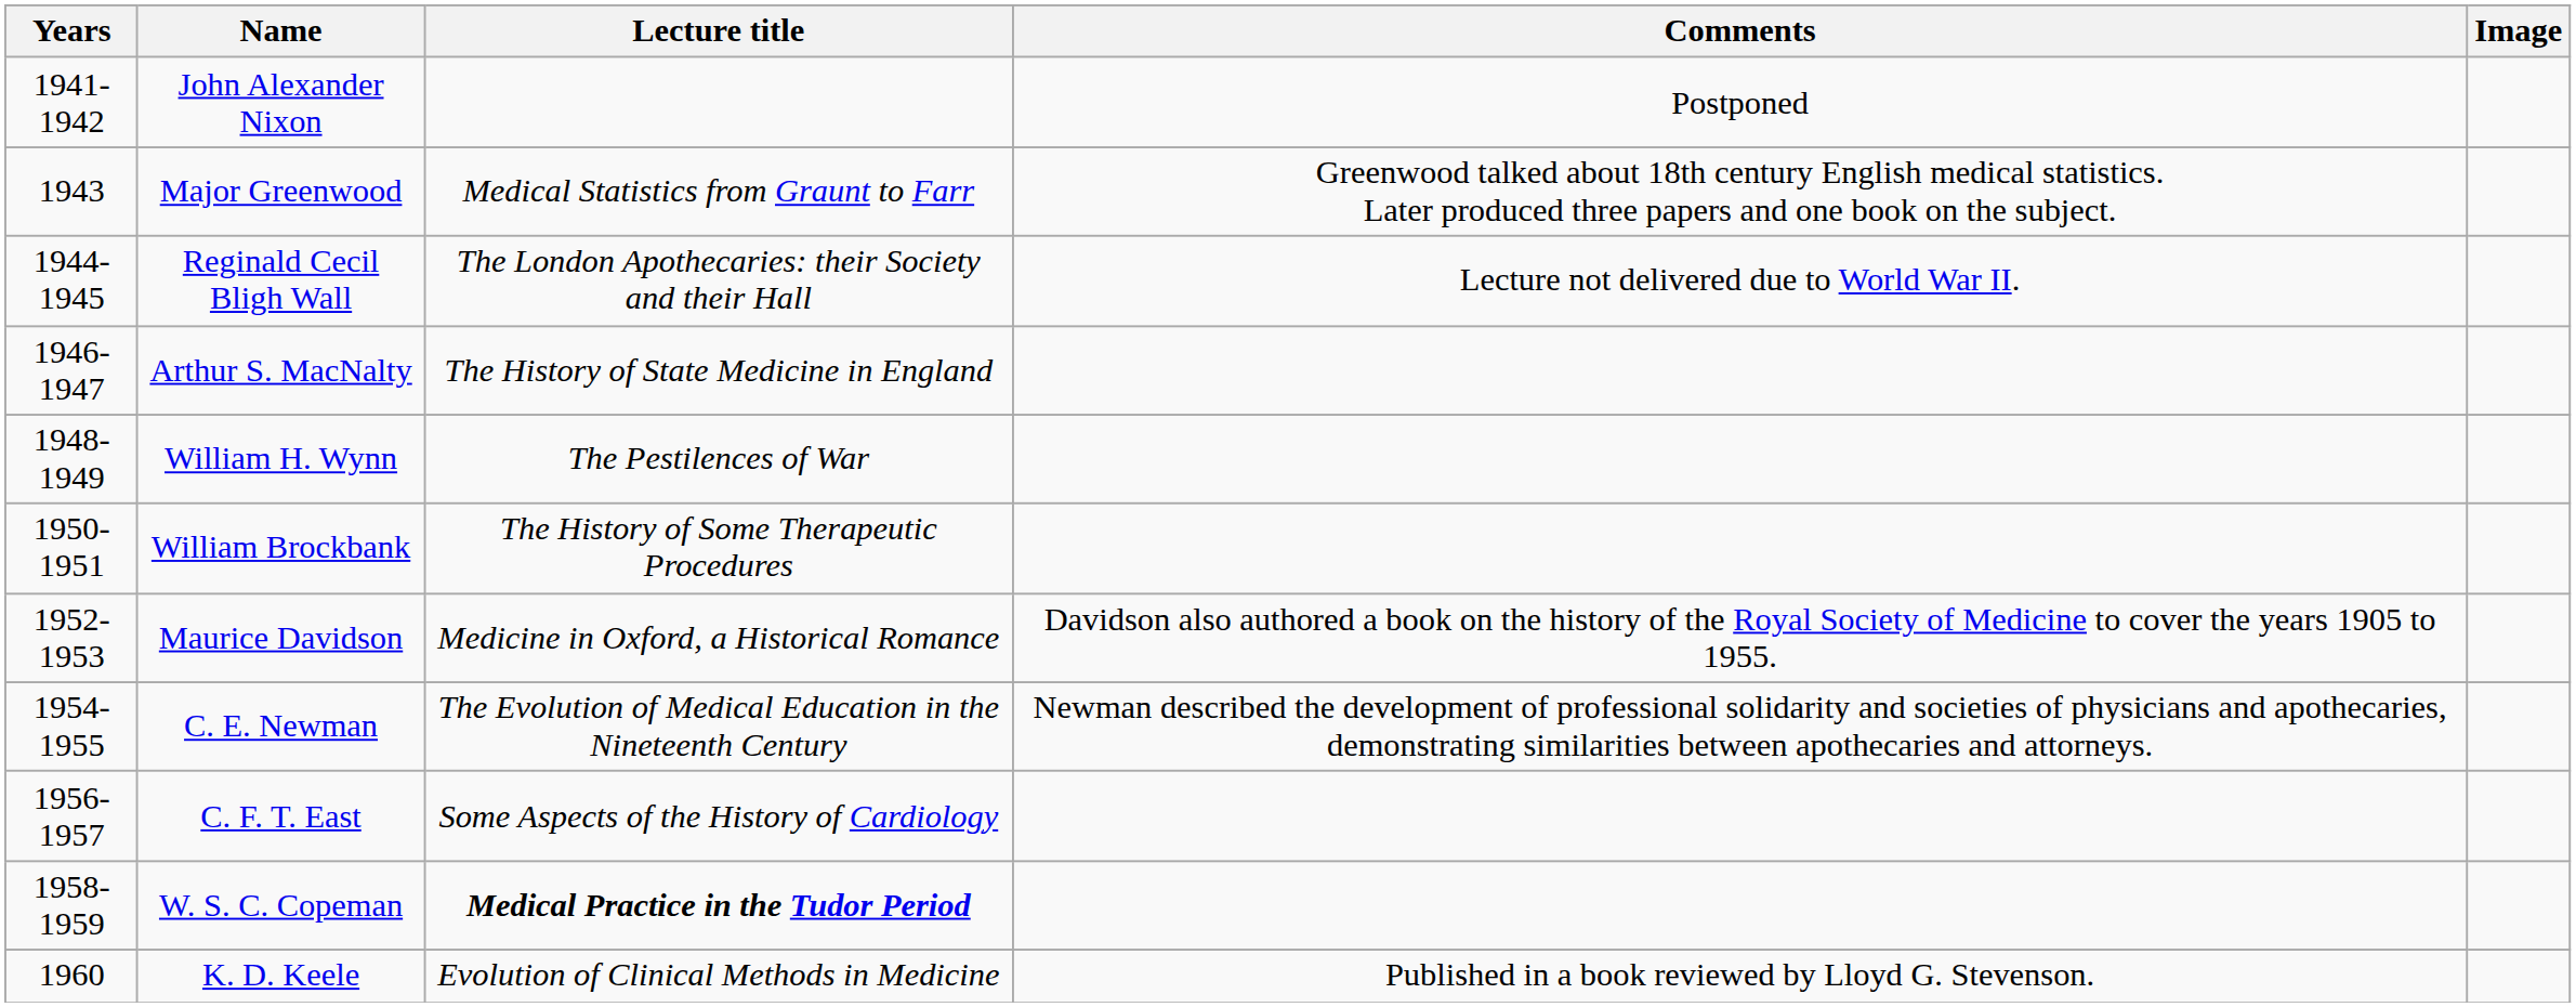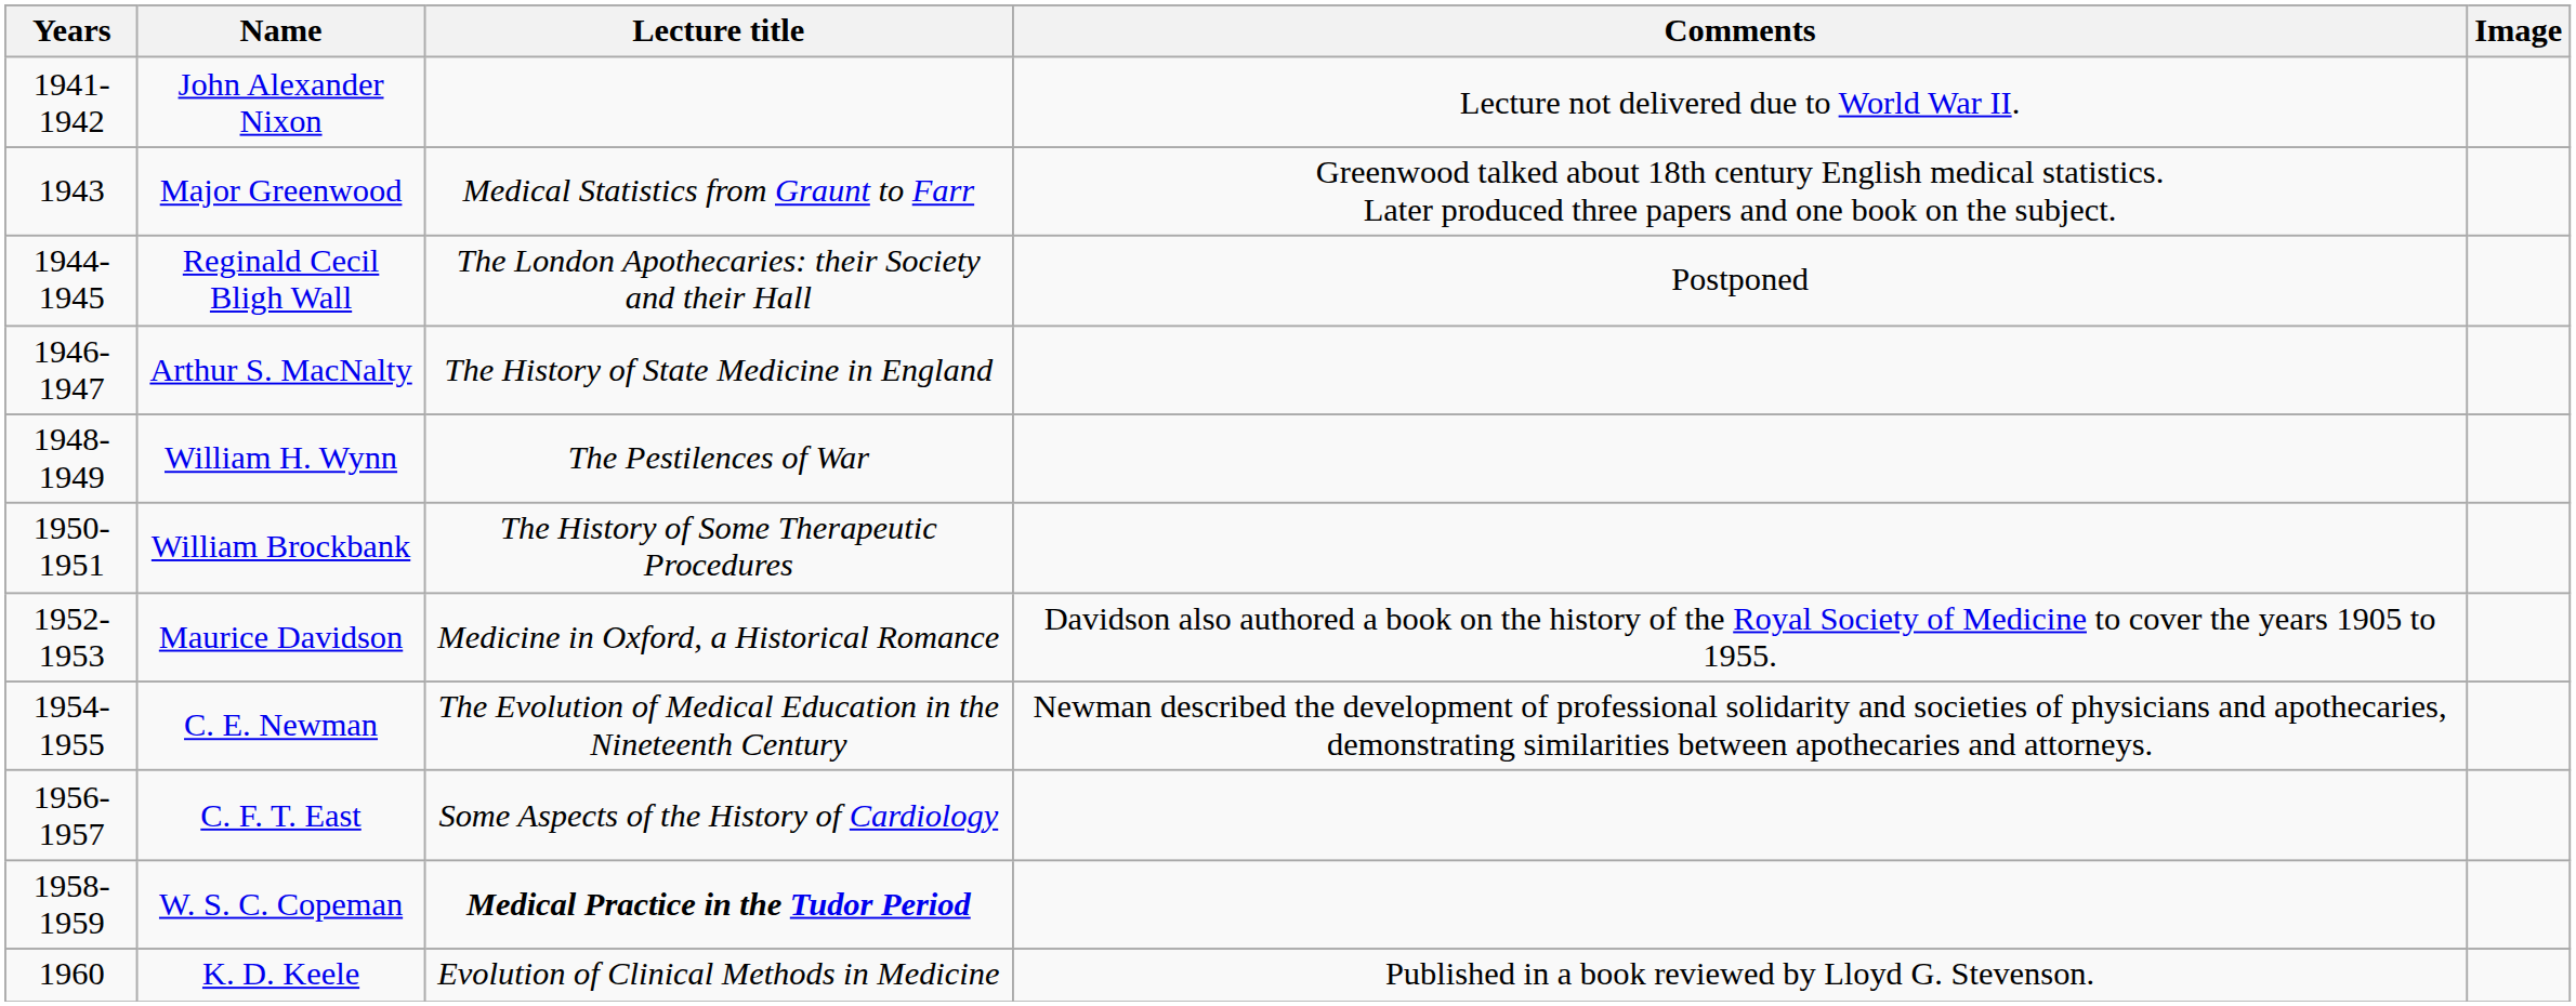 <table class="wikitable sortable sticky-header" style=text-align:center;>
 <tr>
 <th>Years</th>
 <th>Name</th>
 <th>Lecture title</th>
 <th>Comments</th>
 <th>Image</th>
 </tr>
 <tr>
 <td>1941-1942</td>
 <td><a href='#'>John Alexander Nixon</a></td>
 <td></td>
-<td>Postponed</td>
+<td>Lecture not delivered due to <a href='#'>World War II</a>.</td>
 <td></td>
 </tr>
 <tr>
 <td>1943</td>
 <td><a href='#'>Major Greenwood</a></td>
 <td><em>Medical Statistics from <a href='#'>Graunt</a> to <a href='#'>Farr</a></em></td>
 <td>Greenwood talked about 18th century English medical statistics.<br>Later produced three papers and one book on the subject.</td>
 <td></td>
 </tr>
 <tr>
 <td>1944-1945</td>
 <td><a href='#'>Reginald Cecil Bligh Wall</a></td>
 <td><em>The London Apothecaries: their Society and their Hall</em></td>
-<td>Lecture not delivered due to <a href='#'>World War II</a>.</td>
+<td>Postponed</td>
 <td></td>
 </tr>
 <tr>
 <td>1946-1947</td>
 <td><a href='#'>Arthur S. MacNalty</a></td>
 <td><em>The History of State Medicine in England</em></td>
 <td></td>
 <td></td>
 </tr>
 <tr>
 <td>1948-1949</td>
 <td><a href='#'>William H. Wynn</a></td>
 <td><em>The Pestilences of War</em></td>
 <td></td>
 <td></td>
 </tr>
 <tr>
 <td>1950-1951</td>
 <td><a href='#'>William Brockbank</a></td>
 <td><em>The History of Some Therapeutic Procedures</em></td>
 <td></td>
 <td></td>
 </tr>
 <tr>
 <td>1952-1953</td>
 <td><a href='#'>Maurice Davidson</a></td>
 <td><em>Medicine in Oxford, a Historical Romance</em></td>
 <td>Davidson also authored a book on the history of the <a href='#'>Royal Society of Medicine</a> to cover the years 1905 to 1955.</td>
 <td></td>
 </tr>
 <tr>
 <td>1954-1955</td>
 <td><a href='#'>C. E. Newman</a></td>
 <td><em>The Evolution of Medical Education in the Nineteenth Century</em></td>
 <td>Newman described the development of professional solidarity and societies of physicians and apothecaries, demonstrating similarities between apothecaries and attorneys.</td>
 <td></td>
 </tr>
 <tr>
 <td>1956-1957</td>
 <td><a href='#'>C. F. T. East</a></td>
 <td><em>Some Aspects of the History of <a href='#'>Cardiology</a></em></td>
 <td></td>
 <td></td>
 </tr>
 <tr>
 <td>1958-1959</td>
 <td><a href='#'>W. S. C. Copeman</a></td>
 <td><strong><em>Medical Practice in the <a href='#'>Tudor Period</a></em></strong></td>
 <td></td>
 <td></td>
 </tr>
 <tr>
 <td>1960</td>
 <td><a href='#'>K. D. Keele</a></td>
 <td><em>Evolution of Clinical Methods in Medicine</em></td>
 <td>Published in a book reviewed by Lloyd G. Stevenson.</td>
 <td></td>
 </tr>
 <tr>
 </tr>
 </table>
